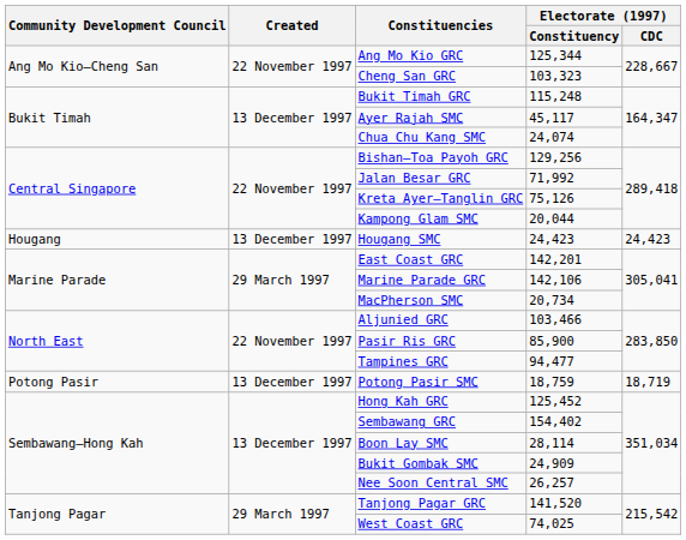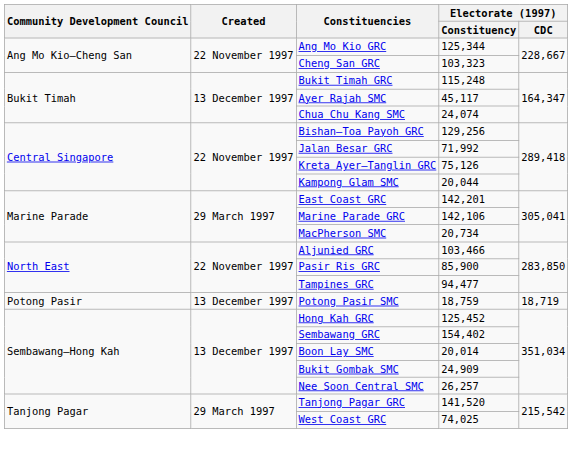 <table class="wikitable">
 <tr>
 <th rowspan="2">Community Development Council</th>
 <th rowspan="2">Created</th>
 <th rowspan="2">Constituencies</th>
 <th colspan="2">Electorate (1997)</th>
 </tr>
 <tr>
 <th>Constituency</th>
 <th>CDC</th>
 </tr>
 <tr>
 <td rowspan="2">Ang Mo Kio–Cheng San</td>
 <td rowspan="2">22 November 1997</td>
 <td><a href='#'>Ang Mo Kio GRC</a></td>
 <td>125,344</td>
 <td rowspan="2">228,667</td>
 </tr>
 <tr>
 <td><a href='#'>Cheng San GRC</a></td>
 <td>103,323</td>
 </tr>
 <tr>
 <td rowspan="3">Bukit Timah</td>
 <td rowspan="3">13 December 1997</td>
 <td><a href='#'>Bukit Timah GRC</a></td>
 <td>115,248</td>
 <td rowspan="3">164,347</td>
 </tr>
 <tr>
 <td><a href='#'>Ayer Rajah SMC</a></td>
 <td>45,117</td>
 </tr>
 <tr>
 <td><a href='#'>Chua Chu Kang SMC</a></td>
 <td>24,074</td>
 </tr>
 <tr>
 <td rowspan="4"><a href='#'>Central Singapore</a></td>
 <td rowspan="4">22 November 1997</td>
 <td><a href='#'>Bishan–Toa Payoh GRC</a></td>
 <td>129,256</td>
 <td rowspan="4">289,418</td>
 </tr>
 <tr>
 <td><a href='#'>Jalan Besar GRC</a></td>
 <td>71,992</td>
 </tr>
 <tr>
 <td><a href='#'>Kreta Ayer–Tanglin GRC</a></td>
 <td>75,126</td>
 </tr>
 <tr>
 <td><a href='#'>Kampong Glam SMC</a></td>
 <td>20,044</td>
 </tr>
 <tr>
-<td>Hougang</td>
-<td>13 December 1997</td>
-<td><a href='#'>Hougang SMC</a></td>
-<td>24,423</td>
-<td>24,423</td>
-</tr>
-<tr>
 <td rowspan="3">Marine Parade</td>
 <td rowspan="3">29 March 1997</td>
 <td><a href='#'>East Coast GRC</a></td>
 <td>142,201</td>
 <td rowspan="3">305,041</td>
 </tr>
 <tr>
 <td><a href='#'>Marine Parade GRC</a></td>
 <td>142,106</td>
 </tr>
 <tr>
 <td><a href='#'>MacPherson SMC</a></td>
 <td>20,734</td>
 </tr>
 <tr>
 <td rowspan="3"><a href='#'>North East</a></td>
 <td rowspan="3">22 November 1997</td>
 <td><a href='#'>Aljunied GRC</a></td>
 <td>103,466</td>
 <td rowspan="3">283,850</td>
 </tr>
 <tr>
 <td><a href='#'>Pasir Ris GRC</a></td>
 <td>85,900</td>
 </tr>
 <tr>
 <td><a href='#'>Tampines GRC</a></td>
 <td>94,477</td>
 </tr>
 <tr>
 <td>Potong Pasir</td>
 <td>13 December 1997</td>
 <td><a href='#'>Potong Pasir SMC</a></td>
 <td>18,759</td>
 <td>18,719</td>
 </tr>
 <tr>
 <td rowspan="5">Sembawang–Hong Kah</td>
 <td rowspan="5">13 December 1997</td>
 <td><a href='#'>Hong Kah GRC</a></td>
 <td>125,452</td>
 <td rowspan="5">351,034</td>
 </tr>
 <tr>
 <td><a href='#'>Sembawang GRC</a></td>
 <td>154,402</td>
 </tr>
 <tr>
 <td><a href='#'>Boon Lay SMC</a></td>
-<td>28,114</td>
+<td>20,014</td>
 </tr>
 <tr>
 <td><a href='#'>Bukit Gombak SMC</a></td>
 <td>24,909</td>
 </tr>
 <tr>
 <td><a href='#'>Nee Soon Central SMC</a></td>
 <td>26,257</td>
 </tr>
 <tr>
 <td rowspan="2">Tanjong Pagar</td>
 <td rowspan="2">29 March 1997</td>
 <td><a href='#'>Tanjong Pagar GRC</a></td>
 <td>141,520</td>
 <td rowspan="2">215,542</td>
 </tr>
 <tr>
 <td><a href='#'>West Coast GRC</a></td>
 <td>74,025</td>
 </tr>
 </table>
